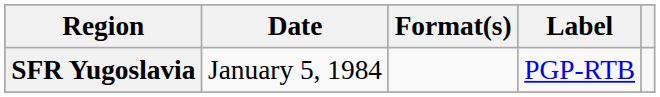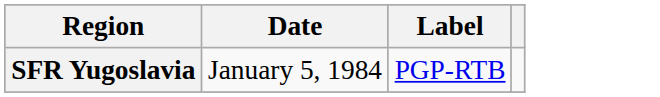 <table class="wikitable plainrowheaders">
 <tr>
 <th scope="col">Region</th>
 <th scope="col">Date</th>
-<th scope="col">Format(s)</th>
 <th scope="col">Label</th>
 <th scope="col"></th>
 </tr>
 <tr>
 <th scope="row">SFR Yugoslavia</th>
 <td>January 5, 1984</td>
-<td></td>
 <td><a href='#'>PGP-RTB</a></td>
 <td style="text-align:center;"></td>
 </tr>
 </table>
